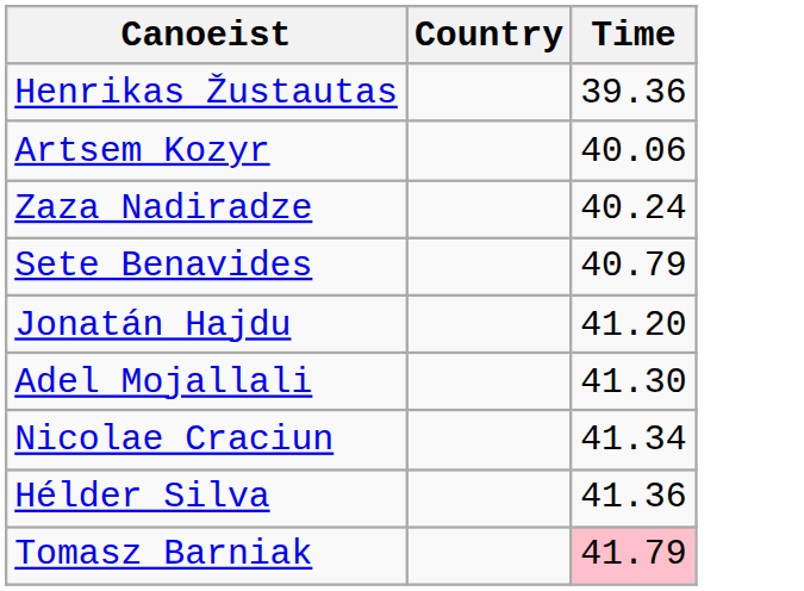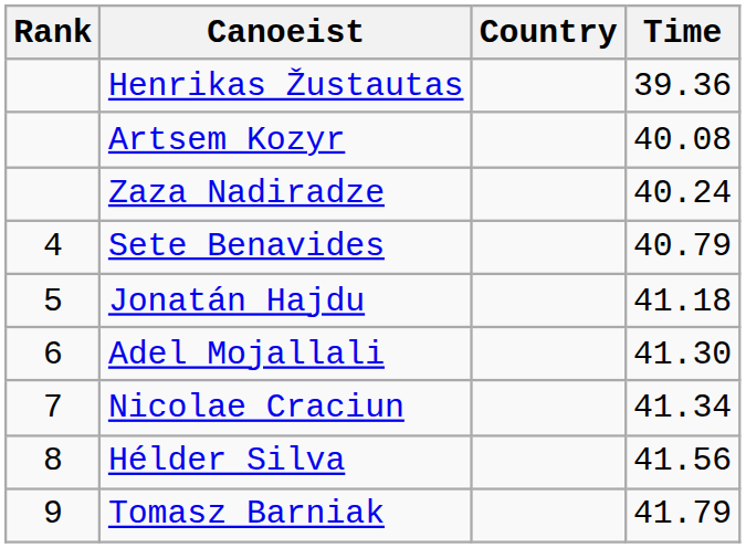 <table class="wikitable" style="text-align:center">
 <tr>
+<th>Rank</th>
 <th>Canoeist</th>
 <th>Country</th>
 <th>Time</th>
 </tr>
 <tr>
+<td></td>
 <td align="left"><a href='#'>Henrikas Žustautas</a></td>
 <td align="left"></td>
 <td>39.36</td>
 </tr>
 <tr>
+<td></td>
 <td align="left"><a href='#'>Artsem Kozyr</a></td>
 <td align="left"></td>
-<td>40.06</td>
+<td>40.08</td>
 </tr>
 <tr>
+<td></td>
 <td align="left"><a href='#'>Zaza Nadiradze</a></td>
 <td align="left"></td>
 <td>40.24</td>
 </tr>
 <tr>
+<td>4</td>
 <td align="left"><a href='#'>Sete Benavides</a></td>
 <td align="left"></td>
 <td>40.79</td>
 </tr>
 <tr>
+<td>5</td>
 <td align="left"><a href='#'>Jonatán Hajdu</a></td>
 <td align="left"></td>
-<td>41.20</td>
+<td>41.18</td>
 </tr>
 <tr>
+<td>6</td>
 <td align="left"><a href='#'>Adel Mojallali</a></td>
 <td align="left"></td>
 <td>41.30</td>
 </tr>
 <tr>
+<td>7</td>
 <td align="left"><a href='#'>Nicolae Craciun</a></td>
 <td align="left"></td>
 <td>41.34</td>
 </tr>
 <tr>
+<td>8</td>
 <td align="left"><a href='#'>Hélder Silva</a></td>
 <td align="left"></td>
-<td>41.36</td>
+<td>41.56</td>
 </tr>
 <tr>
+<td>9</td>
 <td align="left"><a href='#'>Tomasz Barniak</a></td>
 <td align="left"></td>
-<td style="background: pink;">41.79</td>
+<td>41.79</td>
 </tr>
 </table>
